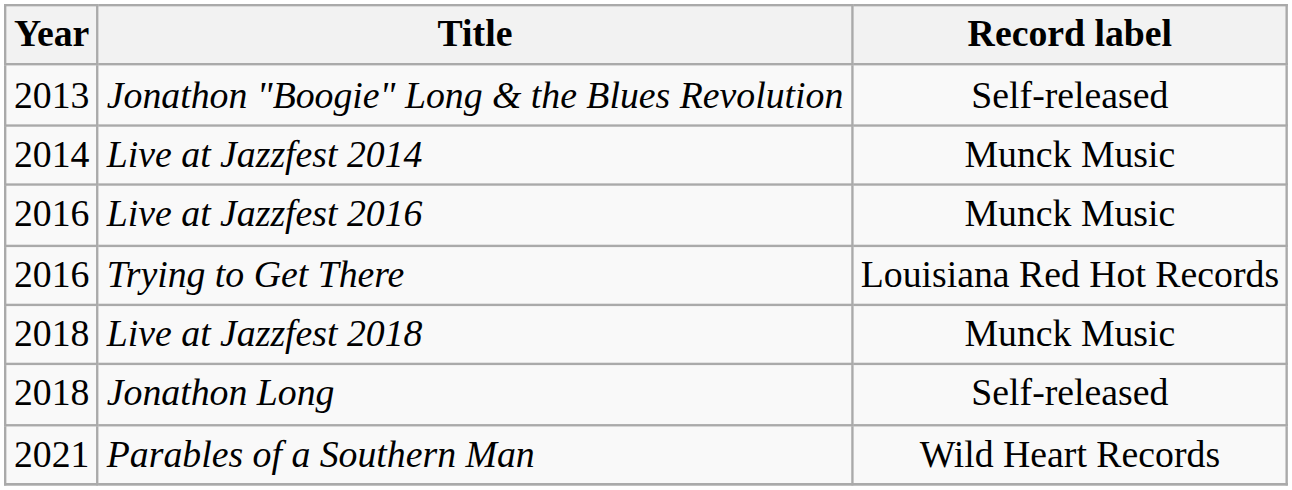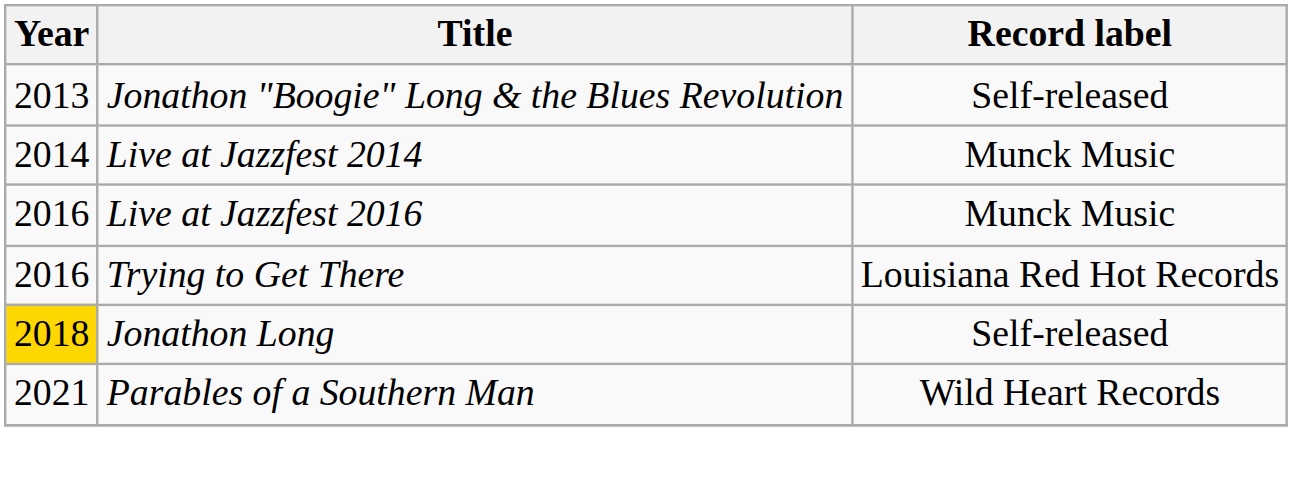 <table class="wikitable sortable">
 <tr>
 <th>Year</th>
 <th>Title</th>
 <th>Record label</th>
 </tr>
 <tr>
 <td>2013</td>
 <td><em>Jonathon "Boogie" Long & the Blues Revolution</em></td>
 <td style="text-align:center;">Self-released</td>
 </tr>
 <tr>
 <td>2014</td>
 <td><em>Live at Jazzfest 2014</em></td>
 <td style="text-align:center;">Munck Music</td>
 </tr>
 <tr>
 <td>2016</td>
 <td><em>Live at Jazzfest 2016</em></td>
 <td style="text-align:center;">Munck Music</td>
 </tr>
 <tr>
 <td>2016</td>
 <td><em>Trying to Get There</em></td>
 <td style="text-align:center;">Louisiana Red Hot Records</td>
 </tr>
 <tr>
-<td>2018</td>
-<td><em>Live at Jazzfest 2018</em></td>
-<td style="text-align:center;">Munck Music</td>
-</tr>
-<tr>
-<td>2018</td>
+<td style="background: gold;">2018</td>
 <td><em>Jonathon Long</em></td>
 <td style="text-align:center;">Self-released</td>
 </tr>
 <tr>
 <td>2021</td>
 <td><em>Parables of a Southern Man</em></td>
 <td style="text-align:center;">Wild Heart Records</td>
 </tr>
 <tr>
 </tr>
 </table>
